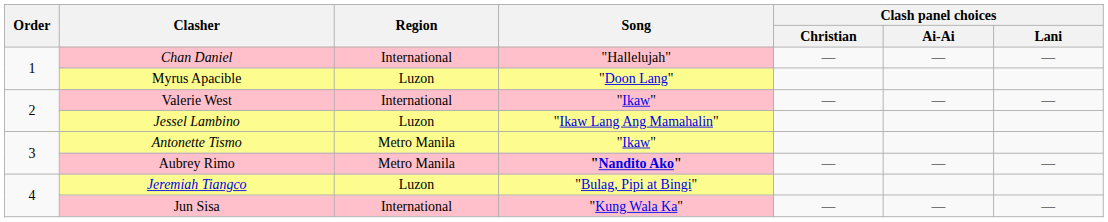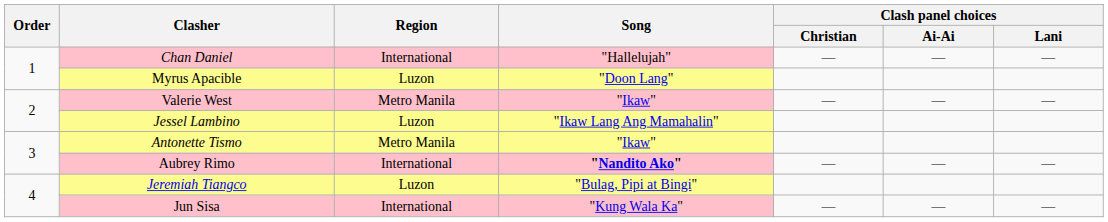 <table class="wikitable" style="text-align:center; line-height:17px; width:100%;">
 <tr>
 <th rowspan="2" width="5%">Order</th>
 <th rowspan="2" width="25%">Clasher</th>
 <th rowspan="2">Region</th>
 <th rowspan="2" width="25%">Song</th>
 <th colspan="3" width="30%">Clash panel choices</th>
 </tr>
 <tr>
 <th width="10%">Christian</th>
 <th width="10%">Ai-Ai</th>
 <th width="10%">Lani</th>
 </tr>
 <tr>
 <td rowspan="2">1</td>
 <td style="background:pink;"><em>Chan Daniel</em></td>
 <td style="background:pink;">International</td>
 <td style="background:pink;">"Hallelujah"</td>
 <td>—</td>
 <td>—</td>
 <td>—</td>
 </tr>
 <tr>
 <td style="background:#fdfc8f;">Myrus Apacible</td>
 <td style="background:#fdfc8f;">Luzon</td>
 <td style="background:#fdfc8f;">"<a href='#'>Doon Lang</a>"</td>
 <td><strong></strong></td>
 <td><strong></strong></td>
 <td><strong></strong></td>
 </tr>
 <tr>
 <td rowspan="2">2</td>
 <td style="background:pink;">Valerie West</td>
-<td style="background:pink;">International</td>
+<td style="background:pink;">Metro Manila</td>
 <td style="background:pink;">"<a href='#'>Ikaw</a>"</td>
 <td>—</td>
 <td>—</td>
 <td>—</td>
 </tr>
 <tr>
 <td style="background:#fdfc8f;"><em>Jessel Lambino</em></td>
 <td style="background:#fdfc8f;">Luzon</td>
 <td style="background:#fdfc8f;">"<a href='#'>Ikaw Lang Ang Mamahalin</a>"</td>
 <td><strong></strong></td>
 <td><strong></strong></td>
 <td><strong></strong></td>
 </tr>
 <tr>
 <td rowspan="2">3</td>
 <td style="background:#fdfc8f;"><em>Antonette Tismo</em></td>
 <td style="background:#fdfc8f;">Metro Manila</td>
 <td style="background:#fdfc8f;">"<a href='#'>Ikaw</a>"</td>
 <td><strong></strong></td>
 <td><strong></strong></td>
 <td><strong></strong></td>
 </tr>
 <tr>
 <td style="background:pink;">Aubrey Rimo</td>
-<td style="background:pink;">Metro Manila</td>
+<td style="background:pink;">International</td>
 <td style="background:pink;"><strong>"<a href='#'>Nandito Ako</a>"</strong></td>
 <td>—</td>
 <td>—</td>
 <td>—</td>
 </tr>
 <tr>
 <td rowspan="2">4</td>
 <td style="background:#fdfc8f;"><em><a href='#'>Jeremiah Tiangco</a></em></td>
 <td style="background:#fdfc8f;">Luzon</td>
 <td style="background:#fdfc8f;">"<a href='#'>Bulag, Pipi at Bingi</a>"</td>
 <td><strong></strong></td>
 <td><strong></strong></td>
 <td><strong></strong></td>
 </tr>
 <tr>
 <td style="background:pink;">Jun Sisa</td>
 <td style="background:pink;">International</td>
 <td style="background:pink;">"<a href='#'>Kung Wala Ka</a>"</td>
 <td>—</td>
 <td>—</td>
 <td>—</td>
 </tr>
 </table>
